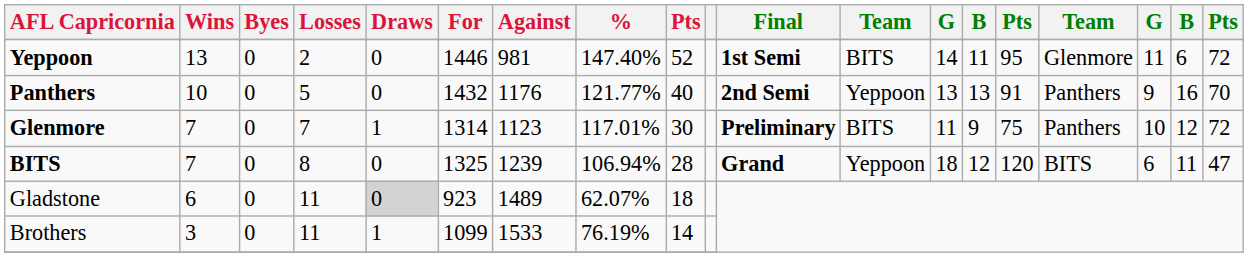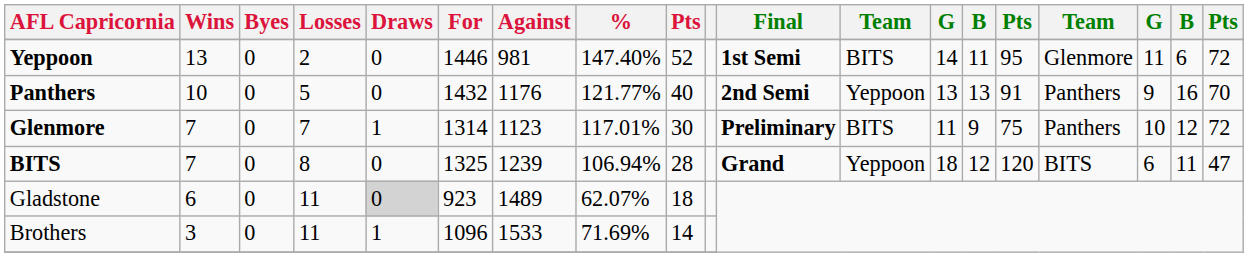 <table class="wikitable">
 <tr>
 <th style="color:crimson">AFL Capricornia</th>
 <th style="color:crimson">Wins</th>
 <th style="color:crimson">Byes</th>
 <th style="color:crimson">Losses</th>
 <th style="color:crimson">Draws</th>
 <th style="color:crimson">For</th>
 <th style="color:crimson">Against</th>
 <th style="color:crimson">%</th>
 <th style="color:crimson">Pts</th>
 <th></th>
 <th style="color:green">Final</th>
 <th style="color:green">Team</th>
 <th style="color:green">G</th>
 <th style="color:green">B</th>
 <th style="color:green">Pts</th>
 <th style="color:green">Team</th>
 <th style="color:green">G</th>
 <th style="color:green">B</th>
 <th style="color:green">Pts</th>
 </tr>
 <tr>
 </tr>
 <tr>
 </tr>
 <tr>
 <td><strong>	Yeppoon	</strong></td>
 <td>13</td>
 <td>0</td>
 <td>2</td>
 <td>0</td>
 <td>1446</td>
 <td>981</td>
 <td>147.40%</td>
 <td>52</td>
 <td></td>
 <td><strong>1st Semi</strong></td>
 <td>BITS</td>
 <td>14</td>
 <td>11</td>
 <td>95</td>
 <td>Glenmore</td>
 <td>11</td>
 <td>6</td>
 <td>72</td>
 </tr>
 <tr>
 <td><strong>	Panthers	</strong></td>
 <td>10</td>
 <td>0</td>
 <td>5</td>
 <td>0</td>
 <td>1432</td>
 <td>1176</td>
 <td>121.77%</td>
 <td>40</td>
 <td></td>
 <td><strong>2nd Semi</strong></td>
 <td>Yeppoon</td>
 <td>13</td>
 <td>13</td>
 <td>91</td>
 <td>Panthers</td>
 <td>9</td>
 <td>16</td>
 <td>70</td>
 </tr>
 <tr>
 <td><strong>	Glenmore	</strong></td>
 <td>7</td>
 <td>0</td>
 <td>7</td>
 <td>1</td>
 <td>1314</td>
 <td>1123</td>
 <td>117.01%</td>
 <td>30</td>
 <td></td>
 <td><strong>Preliminary</strong></td>
 <td>BITS</td>
 <td>11</td>
 <td>9</td>
 <td>75</td>
 <td>Panthers</td>
 <td>10</td>
 <td>12</td>
 <td>72</td>
 </tr>
 <tr>
 <td><strong>	BITS	</strong></td>
 <td>7</td>
 <td>0</td>
 <td>8</td>
 <td>0</td>
 <td>1325</td>
 <td>1239</td>
 <td>106.94%</td>
 <td>28</td>
 <td></td>
 <td><strong>Grand</strong></td>
 <td>Yeppoon</td>
 <td>18</td>
 <td>12</td>
 <td>120</td>
 <td>BITS</td>
 <td>6</td>
 <td>11</td>
 <td>47</td>
 </tr>
 <tr>
 <td>Gladstone</td>
 <td>6</td>
 <td>0</td>
 <td>11</td>
 <td style="background: lightgrey;">0</td>
 <td>923</td>
 <td>1489</td>
 <td>62.07%</td>
 <td>18</td>
 <td></td>
 </tr>
 <tr>
 <td>Brothers</td>
 <td>3</td>
 <td>0</td>
 <td>11</td>
 <td>1</td>
-<td>1099</td>
+<td>1096</td>
 <td>1533</td>
-<td>76.19%</td>
+<td>71.69%</td>
 <td>14</td>
 <td></td>
 </tr>
 <tr>
 </tr>
 </table>
